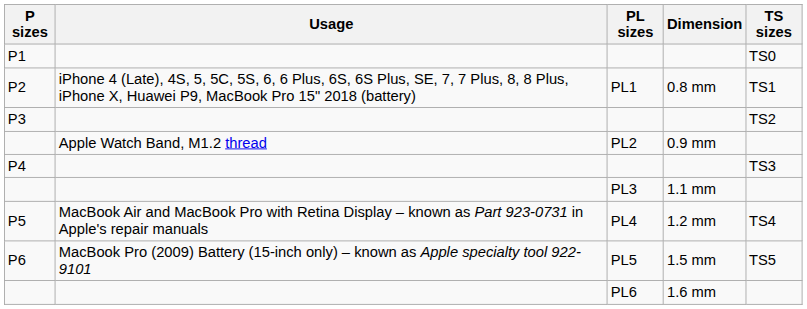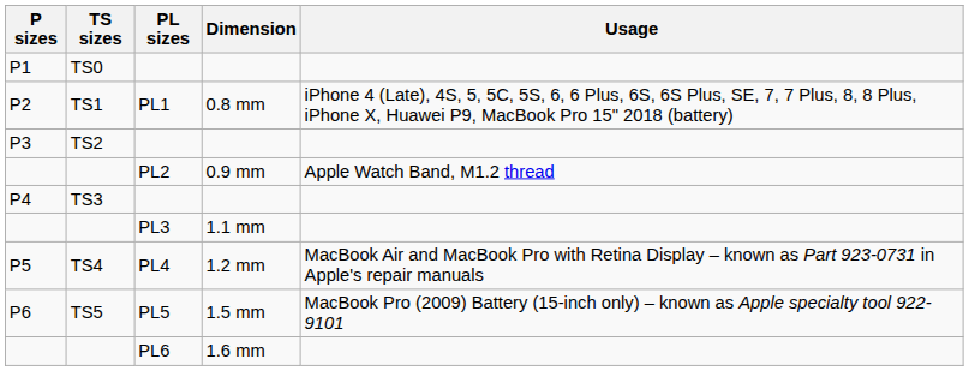 <table border="1" class="wikitable" >
 <tr>
 <th>P sizes</th>
-<th>Usage</th>
+<th>TS sizes</th>
 <th>PL sizes</th>
 <th>Dimension</th>
-<th>TS sizes</th>
+<th>Usage</th>
 </tr>
 <tr>
 <td>P1</td>
+<td>TS0</td>
 <td></td>
 <td></td>
 <td></td>
-<td>TS0</td>
 </tr>
 <tr>
 <td>P2</td>
-<td>iPhone 4 (Late), 4S, 5, 5C, 5S, 6, 6 Plus, 6S, 6S Plus, SE, 7, 7 Plus, 8, 8 Plus, iPhone X, Huawei P9, MacBook Pro 15" 2018 (battery)</td>
+<td>TS1</td>
 <td>PL1</td>
 <td>0.8 mm</td>
-<td>TS1</td>
+<td>iPhone 4 (Late), 4S, 5, 5C, 5S, 6, 6 Plus, 6S, 6S Plus, SE, 7, 7 Plus, 8, 8 Plus, iPhone X, Huawei P9, MacBook Pro 15" 2018 (battery)</td>
 </tr>
 <tr>
 <td>P3</td>
+<td>TS2</td>
 <td></td>
 <td></td>
 <td></td>
-<td>TS2</td>
 </tr>
 <tr>
 <td></td>
-<td>Apple Watch Band, M1.2 <a href='#'>thread</a></td>
+<td></td>
 <td>PL2</td>
 <td>0.9 mm</td>
-<td></td>
+<td>Apple Watch Band, M1.2 <a href='#'>thread</a></td>
 </tr>
 <tr>
 <td>P4</td>
+<td>TS3</td>
 <td></td>
 <td></td>
 <td></td>
-<td>TS3</td>
 </tr>
 <tr>
 <td></td>
 <td></td>
 <td>PL3</td>
 <td>1.1 mm</td>
 <td></td>
 </tr>
 <tr>
 <td>P5</td>
-<td>MacBook Air and MacBook Pro with Retina Display – known as <em>Part 923-0731</em> in Apple's repair manuals</td>
+<td>TS4</td>
 <td>PL4</td>
 <td>1.2 mm</td>
-<td>TS4</td>
+<td>MacBook Air and MacBook Pro with Retina Display – known as <em>Part 923-0731</em> in Apple's repair manuals</td>
 </tr>
 <tr>
 <td>P6</td>
-<td>MacBook Pro (2009) Battery (15-inch only) – known as <em>Apple specialty tool 922-9101</em></td>
+<td>TS5</td>
 <td>PL5</td>
 <td>1.5 mm</td>
-<td>TS5</td>
+<td>MacBook Pro (2009) Battery (15-inch only) – known as <em>Apple specialty tool 922-9101</em></td>
 </tr>
 <tr>
 <td></td>
 <td></td>
 <td>PL6</td>
 <td>1.6 mm</td>
 <td></td>
 </tr>
 </table>
